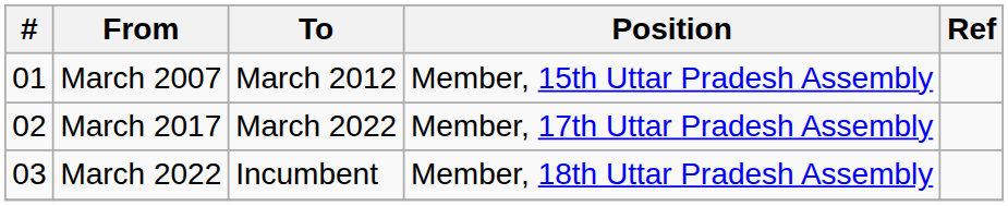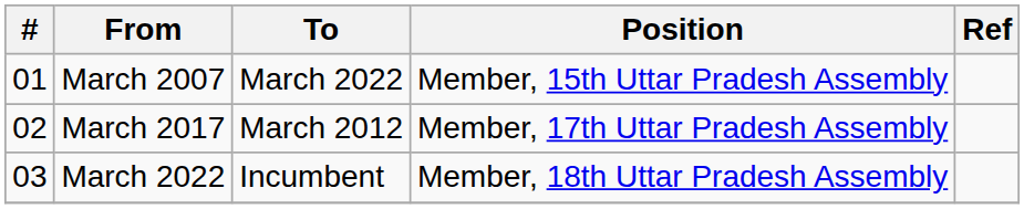 <table class="wikitable sortable">
 <tr>
 <th>#</th>
 <th>From</th>
 <th>To</th>
 <th>Position</th>
 <th>Ref</th>
 </tr>
 <tr>
 <td>01</td>
 <td>March 2007</td>
-<td>March 2012</td>
+<td>March 2022</td>
 <td>Member, <a href='#'>15th Uttar Pradesh Assembly</a></td>
 <td></td>
 </tr>
 <tr>
 <td>02</td>
 <td>March 2017</td>
-<td>March 2022</td>
+<td>March 2012</td>
 <td>Member, <a href='#'>17th Uttar Pradesh Assembly</a></td>
 <td></td>
 </tr>
 <tr>
 <td>03</td>
 <td>March 2022</td>
 <td>Incumbent</td>
 <td>Member, <a href='#'>18th Uttar Pradesh Assembly</a></td>
 <td></td>
 </tr>
 <tr>
 </tr>
 </table>
